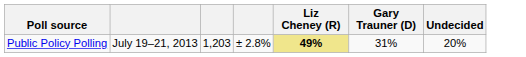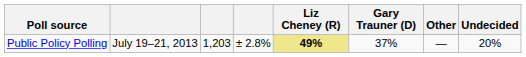 <table class="wikitable" style="text-align:center">
 <tr valign= bottom>
 <th>Poll source</th>
 <th></th>
 <th></th>
 <th></th>
 <th style="width:100px;">Liz<br>Cheney (R)</th>
 <th style="width:100px;">Gary<br>Trauner (D)</th>
+<th>Other</th>
 <th>Undecided</th>
 </tr>
 <tr>
 <td align=left><a href='#'>Public Policy Polling</a></td>
 <td>July 19–21, 2013</td>
 <td>1,203</td>
 <td>± 2.8%</td>
 <td style="background: khaki;"><strong>49%</strong></td>
-<td>31%</td>
+<td>37%</td>
+<td>—</td>
 <td>20%</td>
 </tr>
 </table>
